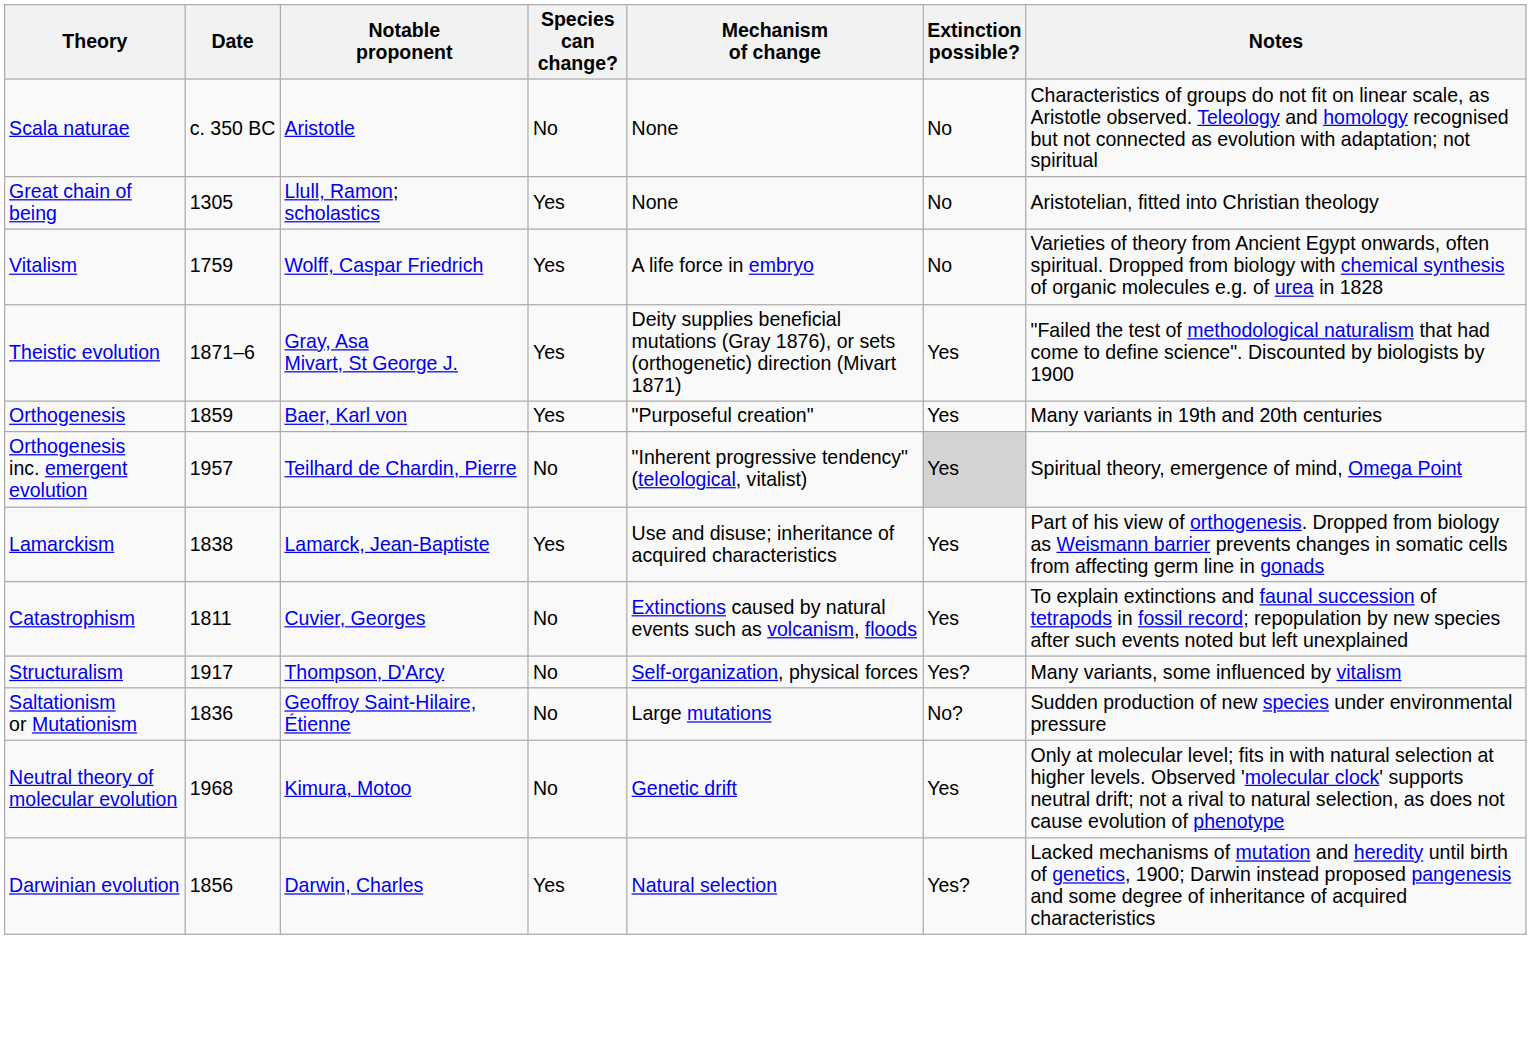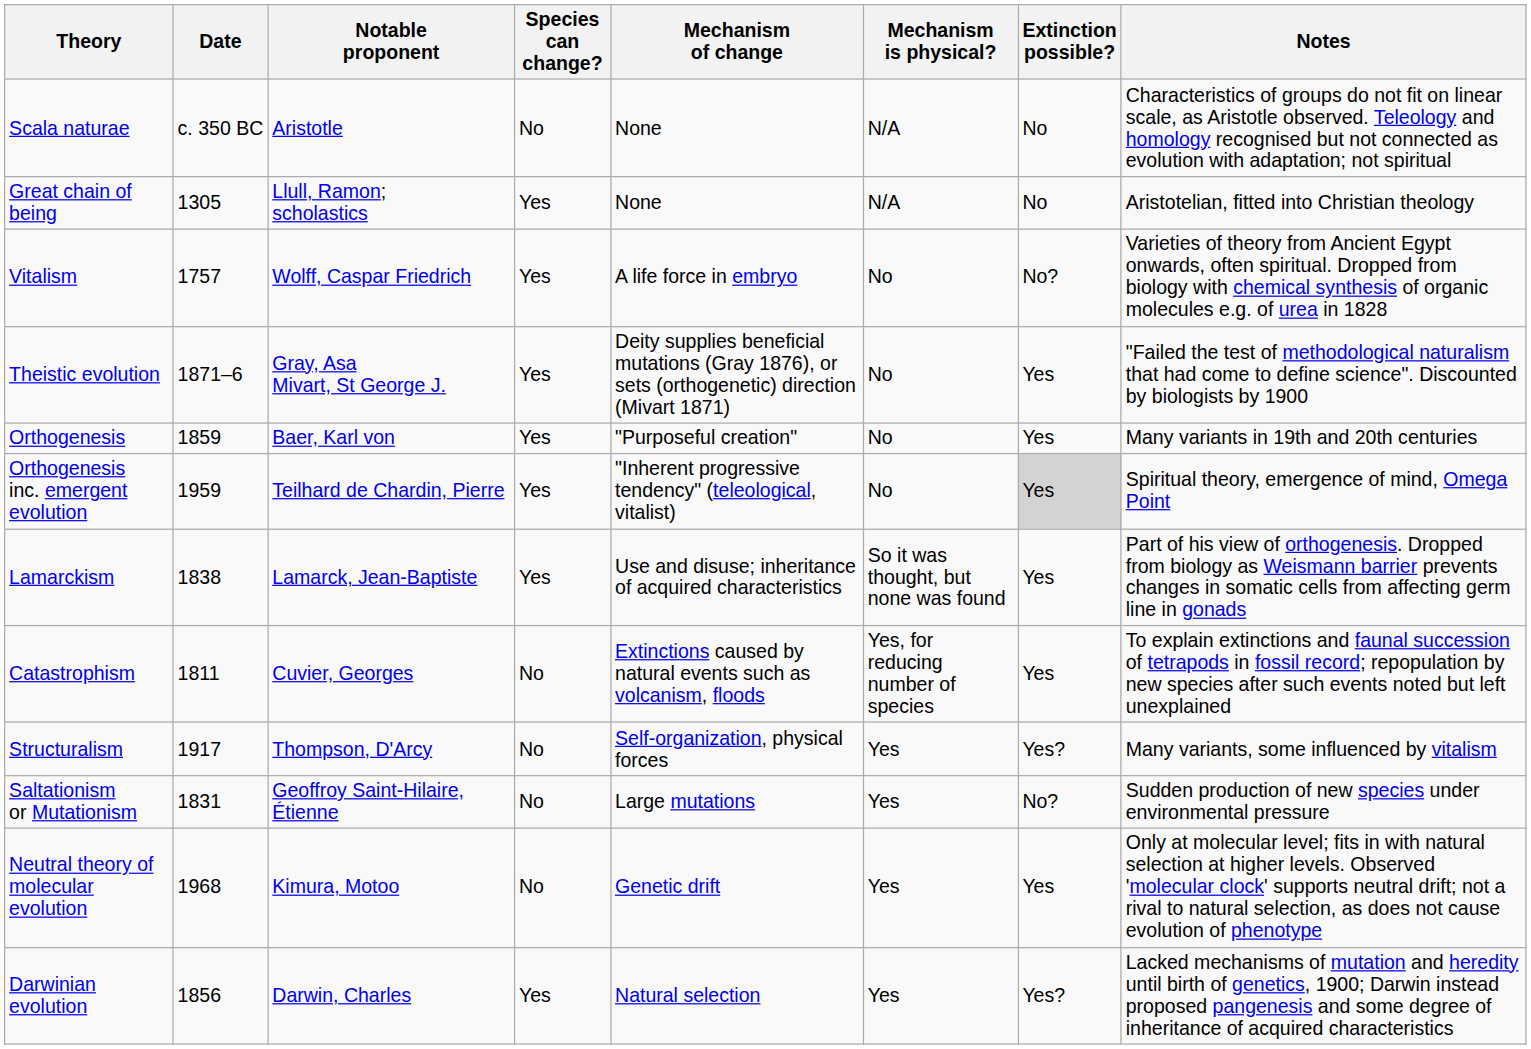 <table class="wikitable sortable">
 <tr>
 <th>Theory</th>
 <th data-sort-type="number">Date</th>
 <th>Notable<br>proponent</th>
 <th>Species<br>can change?</th>
 <th>Mechanism<br>of change</th>
+<th>Mechanism<br>is physical?</th>
 <th>Extinction<br>possible?</th>
 <th>Notes</th>
 </tr>
 <tr>
 <td><a href='#'>Scala naturae</a></td>
 <td>c. 350 BC</td>
 <td><a href='#'>Aristotle</a></td>
 <td>No</td>
 <td>None</td>
+<td>N/A</td>
 <td>No</td>
 <td>Characteristics of groups do not fit on linear scale, as Aristotle observed. <a href='#'>Teleology</a> and <a href='#'>homology</a> recognised but not connected as evolution with adaptation; not spiritual</td>
 </tr>
 <tr>
 <td><a href='#'>Great chain of being</a></td>
 <td>1305</td>
 <td><a href='#'>Llull, Ramon</a>;<br><a href='#'>scholastics</a></td>
 <td>Yes</td>
 <td>None</td>
+<td>N/A</td>
 <td>No</td>
 <td>Aristotelian, fitted into Christian theology</td>
 </tr>
 <tr>
 <td><a href='#'>Vitalism</a></td>
-<td>1759</td>
+<td>1757</td>
 <td><a href='#'>Wolff, Caspar Friedrich</a></td>
 <td>Yes</td>
 <td>A life force in <a href='#'>embryo</a></td>
 <td>No</td>
+<td>No?</td>
 <td>Varieties of theory from Ancient Egypt onwards, often spiritual. Dropped from biology with <a href='#'>chemical synthesis</a> of organic molecules e.g. of <a href='#'>urea</a> in 1828</td>
 </tr>
 <tr>
 <td><a href='#'>Theistic evolution</a></td>
 <td>1871–6</td>
 <td><a href='#'>Gray, Asa</a><br><a href='#'>Mivart, St George J.</a></td>
 <td>Yes</td>
 <td>Deity supplies beneficial mutations (Gray 1876), or sets (orthogenetic) direction (Mivart 1871)</td>
+<td>No</td>
 <td>Yes</td>
 <td>"Failed the test of <a href='#'>methodological naturalism</a> that had come to define science". Discounted by biologists by 1900</td>
 </tr>
 <tr>
 <td><a href='#'>Orthogenesis</a></td>
 <td>1859</td>
 <td><a href='#'>Baer, Karl von</a></td>
 <td>Yes</td>
 <td>"Purposeful creation"</td>
+<td>No</td>
 <td>Yes</td>
 <td>Many variants in 19th and 20th centuries</td>
 </tr>
 <tr>
 <td><a href='#'>Orthogenesis</a><br>inc. <a href='#'>emergent evolution</a></td>
-<td>1957</td>
+<td>1959</td>
 <td><a href='#'>Teilhard de Chardin, Pierre</a></td>
+<td>Yes</td>
+<td>"Inherent progressive tendency" (<a href='#'>teleological</a>, vitalist)</td>
 <td>No</td>
-<td>"Inherent progressive tendency" (<a href='#'>teleological</a>, vitalist)</td>
 <td style="background: lightgrey;">Yes</td>
 <td>Spiritual theory, emergence of mind, <a href='#'>Omega Point</a></td>
 </tr>
 <tr>
 <td><a href='#'>Lamarckism</a></td>
 <td>1838</td>
 <td><a href='#'>Lamarck, Jean-Baptiste</a></td>
 <td>Yes</td>
 <td>Use and disuse; inheritance of acquired characteristics</td>
+<td>So it was thought, but none was found</td>
 <td>Yes</td>
 <td>Part of his view of <a href='#'>orthogenesis</a>. Dropped from biology as <a href='#'>Weismann barrier</a> prevents changes in somatic cells from affecting germ line in <a href='#'>gonads</a></td>
 </tr>
 <tr>
 <td><a href='#'>Catastrophism</a></td>
 <td>1811</td>
 <td><a href='#'>Cuvier, Georges</a></td>
 <td>No</td>
 <td><a href='#'>Extinctions</a> caused by natural events such as <a href='#'>volcanism</a>, <a href='#'>floods</a></td>
+<td>Yes, for reducing number of species</td>
 <td>Yes</td>
 <td>To explain extinctions and <a href='#'>faunal succession</a> of <a href='#'>tetrapods</a> in <a href='#'>fossil record</a>; repopulation by new species after such events noted but left unexplained</td>
 </tr>
 <tr>
 <td><a href='#'>Structuralism</a></td>
 <td>1917</td>
 <td><a href='#'>Thompson, D'Arcy</a></td>
 <td>No</td>
 <td><a href='#'>Self-organization</a>, physical forces</td>
+<td>Yes</td>
 <td>Yes?</td>
 <td>Many variants, some influenced by <a href='#'>vitalism</a></td>
 </tr>
 <tr>
 <td><a href='#'>Saltationism</a><br>or <a href='#'>Mutationism</a></td>
-<td>1836</td>
+<td>1831</td>
 <td><a href='#'>Geoffroy Saint-Hilaire, Étienne</a></td>
 <td>No</td>
 <td>Large <a href='#'>mutations</a></td>
+<td>Yes</td>
 <td>No?</td>
 <td>Sudden production of new <a href='#'>species</a> under environmental pressure</td>
 </tr>
 <tr>
 <td><a href='#'>Neutral theory of molecular evolution</a></td>
 <td>1968</td>
 <td><a href='#'>Kimura, Motoo</a></td>
 <td>No</td>
 <td><a href='#'>Genetic drift</a></td>
 <td>Yes</td>
+<td>Yes</td>
 <td>Only at molecular level; fits in with natural selection at higher levels. Observed '<a href='#'>molecular clock</a>' supports neutral drift; not a rival to natural selection, as does not cause evolution of <a href='#'>phenotype</a></td>
 </tr>
 <tr>
 <td><a href='#'>Darwinian evolution</a><br></td>
 <td>1856</td>
 <td><a href='#'>Darwin, Charles</a></td>
 <td>Yes</td>
 <td><a href='#'>Natural selection</a></td>
+<td>Yes</td>
 <td>Yes?</td>
 <td>Lacked mechanisms of <a href='#'>mutation</a> and <a href='#'>heredity</a> until birth of <a href='#'>genetics</a>, 1900; Darwin instead proposed <a href='#'>pangenesis</a> and some degree of inheritance of acquired characteristics</td>
 </tr>
 </table>
